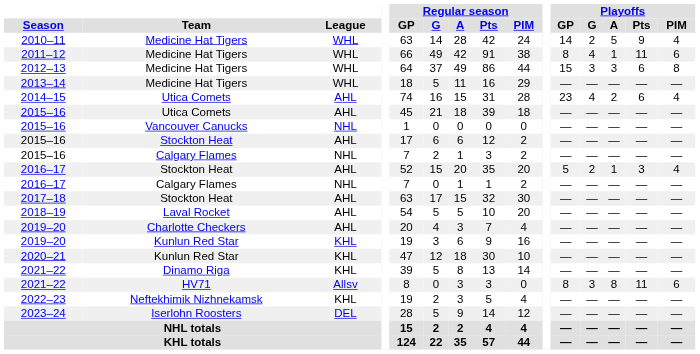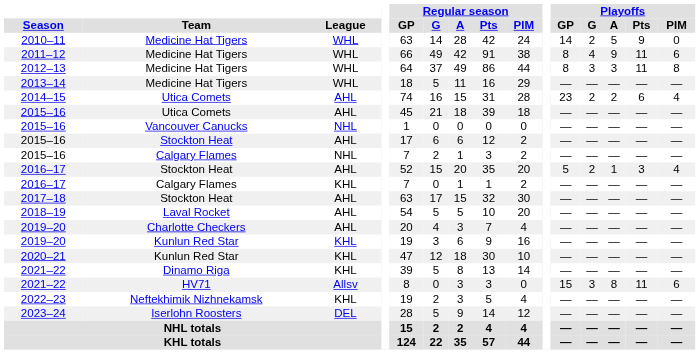 <table border="0" cellpadding="1" cellspacing="0" style="text-align:center; width:60em;">
 <tr style="background:#e0e0e0;">
 <th colspan="3" style="background:#fff;"> </th>
 <th rowspan="99" style="background:#fff;"> </th>
 <th colspan="5"><a href='#'>Regular season</a></th>
 <th rowspan="99" style="background:#fff;"> </th>
 <th colspan="5"><a href='#'>Playoffs</a></th>
 </tr>
 <tr style="background:#e0e0e0;">
 <th><a href='#'>Season</a></th>
 <th>Team</th>
 <th>League</th>
 <th>GP</th>
 <th><a href='#'>G</a></th>
 <th><a href='#'>A</a></th>
 <th><a href='#'>Pts</a></th>
 <th><a href='#'>PIM</a></th>
 <th>GP</th>
 <th>G</th>
 <th>A</th>
 <th>Pts</th>
 <th>PIM</th>
 </tr>
 <tr>
 <td><a href='#'>2010–11</a></td>
 <td><a href='#'>Medicine Hat Tigers</a></td>
 <td><a href='#'>WHL</a></td>
 <td>63</td>
 <td>14</td>
 <td>28</td>
 <td>42</td>
 <td>24</td>
 <td>14</td>
 <td>2</td>
 <td>5</td>
 <td>9</td>
-<td>4</td>
+<td>0</td>
 </tr>
 <tr style="background:#f0f0f0;">
 <td><a href='#'>2011–12</a></td>
 <td>Medicine Hat Tigers</td>
 <td>WHL</td>
 <td>66</td>
 <td>49</td>
 <td>42</td>
 <td>91</td>
 <td>38</td>
 <td>8</td>
 <td>4</td>
-<td>1</td>
+<td>9</td>
 <td>11</td>
 <td>6</td>
 </tr>
 <tr>
 <td><a href='#'>2012–13</a></td>
 <td>Medicine Hat Tigers</td>
 <td>WHL</td>
 <td>64</td>
 <td>37</td>
 <td>49</td>
 <td>86</td>
 <td>44</td>
-<td>15</td>
+<td>8</td>
 <td>3</td>
 <td>3</td>
-<td>6</td>
+<td>11</td>
 <td>8</td>
 </tr>
 <tr style="background:#f0f0f0;">
 <td><a href='#'>2013–14</a></td>
 <td>Medicine Hat Tigers</td>
 <td>WHL</td>
 <td>18</td>
 <td>5</td>
 <td>11</td>
 <td>16</td>
 <td>29</td>
 <td>—</td>
 <td>—</td>
 <td>—</td>
 <td>—</td>
 <td>—</td>
 </tr>
 <tr>
 <td><a href='#'>2014–15</a></td>
 <td><a href='#'>Utica Comets</a></td>
 <td><a href='#'>AHL</a></td>
 <td>74</td>
 <td>16</td>
 <td>15</td>
 <td>31</td>
 <td>28</td>
 <td>23</td>
-<td>4</td>
+<td>2</td>
 <td>2</td>
 <td>6</td>
 <td>4</td>
 </tr>
 <tr style="background:#f0f0f0;">
 <td><a href='#'>2015–16</a></td>
 <td>Utica Comets</td>
 <td>AHL</td>
 <td>45</td>
 <td>21</td>
 <td>18</td>
 <td>39</td>
 <td>18</td>
 <td>—</td>
 <td>—</td>
 <td>—</td>
 <td>—</td>
 <td>—</td>
 </tr>
 <tr>
 <td><a href='#'>2015–16</a></td>
 <td><a href='#'>Vancouver Canucks</a></td>
 <td><a href='#'>NHL</a></td>
 <td>1</td>
 <td>0</td>
 <td>0</td>
 <td>0</td>
 <td>0</td>
 <td>—</td>
 <td>—</td>
 <td>—</td>
 <td>—</td>
 <td>—</td>
 </tr>
 <tr style="background:#f0f0f0;">
 <td>2015–16</td>
 <td><a href='#'>Stockton Heat</a></td>
 <td>AHL</td>
 <td>17</td>
 <td>6</td>
 <td>6</td>
 <td>12</td>
 <td>2</td>
 <td>—</td>
 <td>—</td>
 <td>—</td>
 <td>—</td>
 <td>—</td>
 </tr>
 <tr>
 <td>2015–16</td>
 <td><a href='#'>Calgary Flames</a></td>
 <td>NHL</td>
 <td>7</td>
 <td>2</td>
 <td>1</td>
 <td>3</td>
 <td>2</td>
 <td>—</td>
 <td>—</td>
 <td>—</td>
 <td>—</td>
 <td>—</td>
 </tr>
 <tr style="background:#f0f0f0;">
 <td><a href='#'>2016–17</a></td>
 <td>Stockton Heat</td>
 <td>AHL</td>
 <td>52</td>
 <td>15</td>
 <td>20</td>
 <td>35</td>
 <td>20</td>
 <td>5</td>
 <td>2</td>
 <td>1</td>
 <td>3</td>
 <td>4</td>
 </tr>
 <tr>
 <td><a href='#'>2016–17</a></td>
 <td>Calgary Flames</td>
-<td>NHL</td>
+<td>KHL</td>
 <td>7</td>
 <td>0</td>
 <td>1</td>
 <td>1</td>
 <td>2</td>
 <td>—</td>
 <td>—</td>
 <td>—</td>
 <td>—</td>
 <td>—</td>
 </tr>
 <tr style="background:#f0f0f0;">
 <td><a href='#'>2017–18</a></td>
 <td>Stockton Heat</td>
 <td>AHL</td>
 <td>63</td>
 <td>17</td>
 <td>15</td>
 <td>32</td>
 <td>30</td>
 <td>—</td>
 <td>—</td>
 <td>—</td>
 <td>—</td>
 <td>—</td>
 </tr>
 <tr>
 <td><a href='#'>2018–19</a></td>
 <td><a href='#'>Laval Rocket</a></td>
 <td>AHL</td>
 <td>54</td>
 <td>5</td>
 <td>5</td>
 <td>10</td>
 <td>20</td>
 <td>—</td>
 <td>—</td>
 <td>—</td>
 <td>—</td>
 <td>—</td>
 </tr>
 <tr style="background:#f0f0f0;">
 <td><a href='#'>2019–20</a></td>
 <td><a href='#'>Charlotte Checkers</a></td>
 <td>AHL</td>
 <td>20</td>
 <td>4</td>
 <td>3</td>
 <td>7</td>
 <td>4</td>
 <td>—</td>
 <td>—</td>
 <td>—</td>
 <td>—</td>
 <td>—</td>
 </tr>
 <tr>
 <td><a href='#'>2019–20</a></td>
 <td><a href='#'>Kunlun Red Star</a></td>
 <td><a href='#'>KHL</a></td>
 <td>19</td>
 <td>3</td>
 <td>6</td>
 <td>9</td>
 <td>16</td>
 <td>—</td>
 <td>—</td>
 <td>—</td>
 <td>—</td>
 <td>—</td>
 </tr>
 <tr style="background:#f0f0f0;">
 <td><a href='#'>2020–21</a></td>
 <td>Kunlun Red Star</td>
 <td>KHL</td>
 <td>47</td>
 <td>12</td>
 <td>18</td>
 <td>30</td>
 <td>10</td>
 <td>—</td>
 <td>—</td>
 <td>—</td>
 <td>—</td>
 <td>—</td>
 </tr>
 <tr>
 <td><a href='#'>2021–22</a></td>
 <td><a href='#'>Dinamo Riga</a></td>
 <td>KHL</td>
 <td>39</td>
 <td>5</td>
 <td>8</td>
 <td>13</td>
 <td>14</td>
 <td>—</td>
 <td>—</td>
 <td>—</td>
 <td>—</td>
 <td>—</td>
 </tr>
 <tr style="background:#f0f0f0;">
 <td><a href='#'>2021–22</a></td>
 <td><a href='#'>HV71</a></td>
 <td><a href='#'>Allsv</a></td>
 <td>8</td>
 <td>0</td>
 <td>3</td>
 <td>3</td>
 <td>0</td>
-<td>8</td>
+<td>15</td>
 <td>3</td>
 <td>8</td>
 <td>11</td>
 <td>6</td>
 </tr>
 <tr>
 <td><a href='#'>2022–23</a></td>
 <td><a href='#'>Neftekhimik Nizhnekamsk</a></td>
 <td>KHL</td>
 <td>19</td>
 <td>2</td>
 <td>3</td>
 <td>5</td>
 <td>4</td>
 <td>—</td>
 <td>—</td>
 <td>—</td>
 <td>—</td>
 <td>—</td>
 </tr>
 <tr style="background:#f0f0f0;">
 <td><a href='#'>2023–24</a></td>
 <td><a href='#'>Iserlohn Roosters</a></td>
 <td><a href='#'>DEL</a></td>
 <td>28</td>
 <td>5</td>
 <td>9</td>
 <td>14</td>
 <td>12</td>
 <td>—</td>
 <td>—</td>
 <td>—</td>
 <td>—</td>
 <td>—</td>
 </tr>
 <tr style="background:#e0e0e0;">
 <th colspan="3">NHL totals</th>
 <th>15</th>
 <th>2</th>
 <th>2</th>
 <th>4</th>
 <th>4</th>
 <th>—</th>
 <th>—</th>
 <th>—</th>
 <th>—</th>
 <th>—</th>
 </tr>
 <tr style="background:#e0e0e0;">
 <th colspan="3">KHL totals</th>
 <th>124</th>
 <th>22</th>
 <th>35</th>
 <th>57</th>
 <th>44</th>
 <th>—</th>
 <th>—</th>
 <th>—</th>
 <th>—</th>
 <th>—</th>
 </tr>
 </table>
